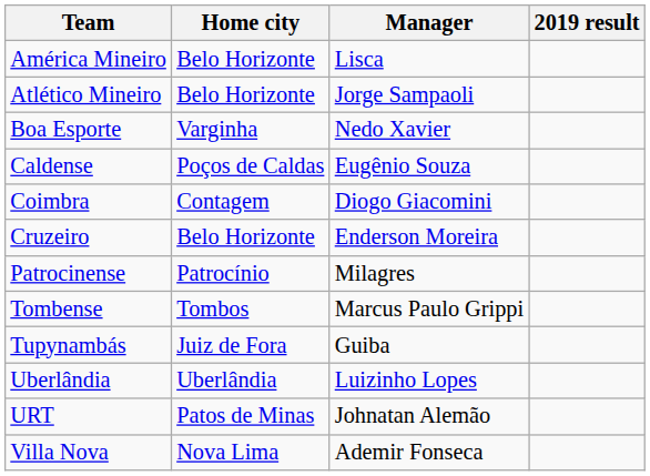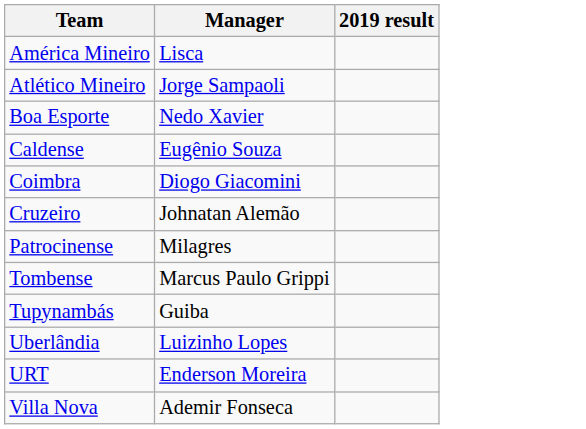 <table class="wikitable sortable">
 <tr>
 <th>Team</th>
-<th>Home city</th>
 <th>Manager</th>
 <th>2019 result</th>
 </tr>
 <tr>
 <td><a href='#'>América Mineiro</a></td>
-<td><a href='#'>Belo Horizonte</a></td>
 <td><a href='#'>Lisca</a></td>
 <td></td>
 </tr>
 <tr>
 <td><a href='#'>Atlético Mineiro</a></td>
-<td><a href='#'>Belo Horizonte</a></td>
 <td><a href='#'>Jorge Sampaoli</a></td>
 <td></td>
 </tr>
 <tr>
 <td><a href='#'>Boa Esporte</a></td>
-<td><a href='#'>Varginha</a></td>
 <td><a href='#'>Nedo Xavier</a></td>
 <td></td>
 </tr>
 <tr>
 <td><a href='#'>Caldense</a></td>
-<td><a href='#'>Poços de Caldas</a></td>
 <td><a href='#'>Eugênio Souza</a></td>
 <td></td>
 </tr>
 <tr>
 <td><a href='#'>Coimbra</a></td>
-<td><a href='#'>Contagem</a></td>
 <td><a href='#'>Diogo Giacomini</a></td>
 <td></td>
 </tr>
 <tr>
 <td><a href='#'>Cruzeiro</a></td>
-<td><a href='#'>Belo Horizonte</a></td>
-<td><a href='#'>Enderson Moreira</a></td>
+<td>Johnatan Alemão</td>
 <td></td>
 </tr>
 <tr>
 <td><a href='#'>Patrocinense</a></td>
-<td><a href='#'>Patrocínio</a></td>
 <td>Milagres</td>
 <td></td>
 </tr>
 <tr>
 <td><a href='#'>Tombense</a></td>
-<td><a href='#'>Tombos</a></td>
 <td>Marcus Paulo Grippi</td>
 <td></td>
 </tr>
 <tr>
 <td><a href='#'>Tupynambás</a></td>
-<td><a href='#'>Juiz de Fora</a></td>
 <td>Guiba</td>
 <td></td>
 </tr>
 <tr>
-<td><a href='#'>Uberlândia</a></td>
 <td><a href='#'>Uberlândia</a></td>
 <td><a href='#'>Luizinho Lopes</a></td>
 <td></td>
 </tr>
 <tr>
 <td><a href='#'>URT</a></td>
-<td><a href='#'>Patos de Minas</a></td>
-<td>Johnatan Alemão</td>
+<td><a href='#'>Enderson Moreira</a></td>
 <td></td>
 </tr>
 <tr>
 <td><a href='#'>Villa Nova</a></td>
-<td><a href='#'>Nova Lima</a></td>
 <td>Ademir Fonseca</td>
 <td></td>
 </tr>
 </table>
